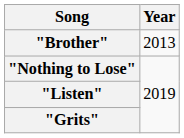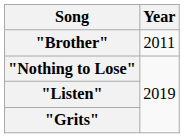 <table class="wikitable plainrowheaders" style="text-align:center;">
 <tr>
 <th scope="col">Song</th>
 <th scope="col">Year</th>
 </tr>
 <tr>
 <th scope="row">"Brother"</th>
-<td>2013</td>
+<td>2011</td>
 </tr>
 <tr>
 <th scope="row">"Nothing to Lose"</th>
 <td rowspan="3">2019</td>
 </tr>
 <tr>
 <th scope="row">"Listen"</th>
 </tr>
 <tr>
 <th scope="row">"Grits"</th>
 </tr>
 </table>
